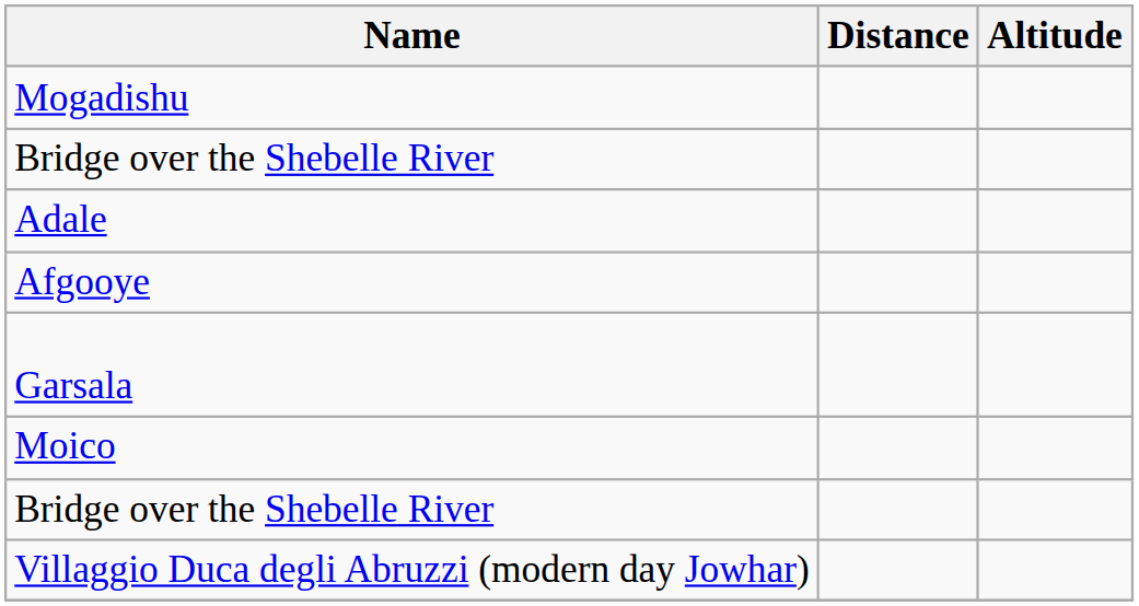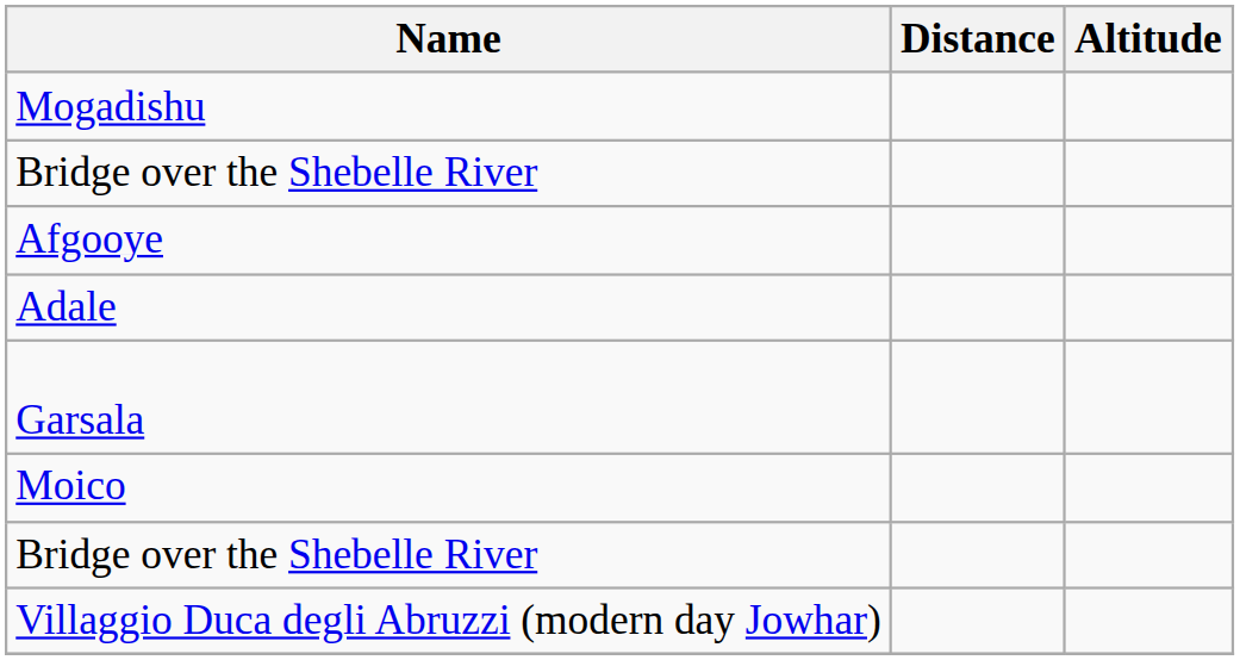 <table class="sort wikitable">
 <tr>
 <th>Name</th>
 <th>Distance</th>
 <th>Altitude</th>
 </tr>
 <tr>
 <td><a href='#'>Mogadishu</a></td>
 <td></td>
 <td></td>
 </tr>
 <tr>
 <td>Bridge over the <a href='#'>Shebelle River</a></td>
 <td></td>
 <td></td>
 </tr>
 <tr>
-<td><a href='#'>Adale</a></td>
+<td><a href='#'>Afgooye</a></td>
 <td></td>
 <td></td>
 </tr>
 <tr>
-<td><a href='#'>Afgooye</a></td>
+<td><a href='#'>Adale</a></td>
 <td></td>
 <td></td>
 </tr>
 <tr>
 <td><br><a href='#'>Garsala</a></td>
 <td></td>
 <td></td>
 </tr>
 <tr>
 <td><a href='#'>Moico</a></td>
 <td></td>
 <td></td>
 </tr>
 <tr>
 <td>Bridge over the <a href='#'>Shebelle River</a></td>
 <td></td>
 <td></td>
 </tr>
 <tr>
 <td><a href='#'>Villaggio Duca degli Abruzzi</a> (modern day <a href='#'>Jowhar</a>)</td>
 <td></td>
 <td></td>
 </tr>
 <tr>
 </tr>
 </table>
